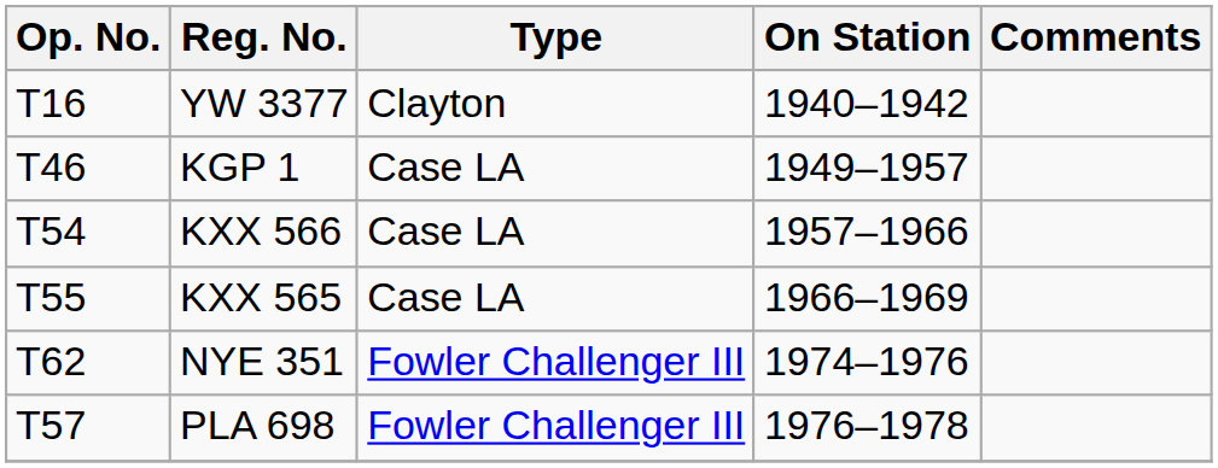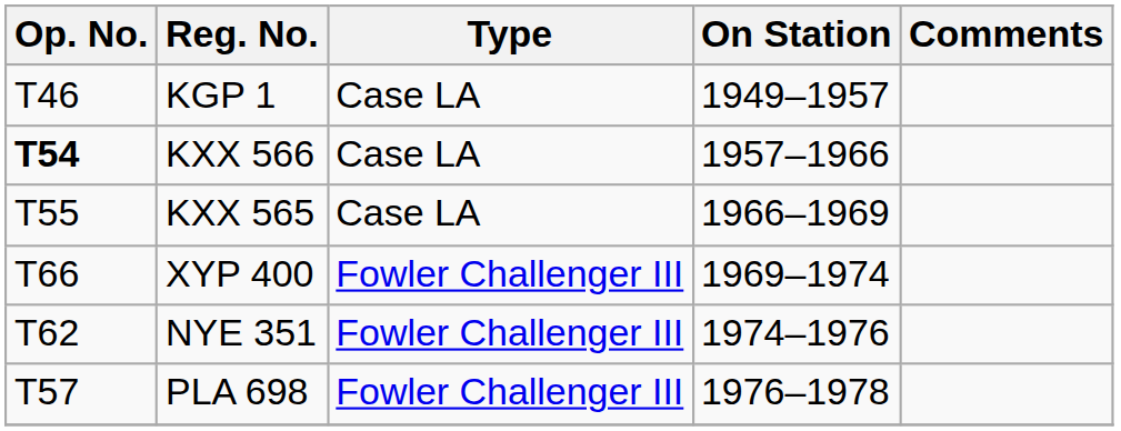 <table class="wikitable">
 <tr>
 <th>Op. No.</th>
 <th>Reg. No.</th>
 <th>Type</th>
 <th>On Station</th>
 <th>Comments</th>
 </tr>
 <tr>
-<td>T16</td>
-<td>YW 3377</td>
-<td>Clayton</td>
-<td>1940–1942</td>
-<td></td>
-</tr>
-<tr>
 <td>T46</td>
 <td>KGP 1</td>
 <td>Case LA</td>
 <td>1949–1957</td>
 <td></td>
 </tr>
 <tr>
-<td>T54</td>
+<td><strong>T54</strong></td>
 <td>KXX 566</td>
 <td>Case LA</td>
 <td>1957–1966</td>
 <td></td>
 </tr>
 <tr>
 <td>T55</td>
 <td>KXX 565</td>
 <td>Case LA</td>
 <td>1966–1969</td>
+<td></td>
+</tr>
+<tr>
+<td>T66</td>
+<td>XYP 400</td>
+<td><a href='#'>Fowler Challenger III</a></td>
+<td>1969–1974</td>
 <td></td>
 </tr>
 <tr>
 <td>T62</td>
 <td>NYE 351</td>
 <td><a href='#'>Fowler Challenger III</a></td>
 <td>1974–1976</td>
 <td></td>
 </tr>
 <tr>
 <td>T57</td>
 <td>PLA 698</td>
 <td><a href='#'>Fowler Challenger III</a></td>
 <td>1976–1978</td>
 <td></td>
 </tr>
 <tr>
 </tr>
 </table>
